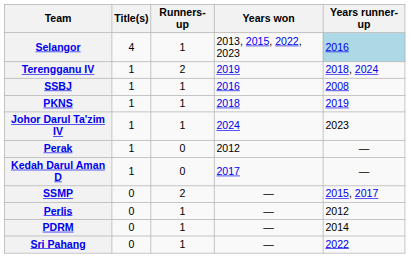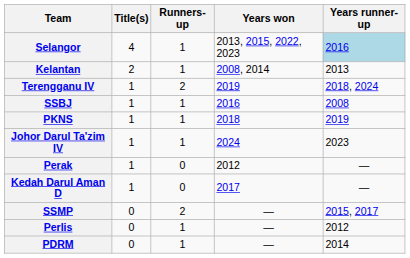 <table class="wikitable plainrowheaders sortable" style="text-align: center;">
 <tr>
 <th>Team</th>
 <th>Title(s)</th>
 <th>Runners-up</th>
 <th>Years won</th>
 <th>Years runner-up</th>
 </tr>
 <tr>
 <th scope="row"><a href='#'>Selangor</a></th>
 <td>4</td>
 <td>1</td>
 <td align="left">2013, <a href='#'>2015</a>, <a href='#'>2022</a>, 2023</td>
 <td align="left" style="background: lightblue;"><a href='#'>2016</a></td>
+</tr>
+<tr>
+<th scope="row"><a href='#'>Kelantan</a></th>
+<td>2</td>
+<td>1</td>
+<td align="left"><a href='#'>2008</a>, 2014</td>
+<td align="left">2013</td>
 </tr>
 <tr>
 <th scope="row"><a href='#'>Terengganu IV</a></th>
 <td>1</td>
 <td>2</td>
 <td align="left"><a href='#'>2019</a></td>
 <td align="left"><a href='#'>2018</a>, <a href='#'>2024</a></td>
 </tr>
 <tr>
 <th scope="row"><a href='#'>SSBJ</a></th>
 <td>1</td>
 <td>1</td>
 <td align="left"><a href='#'>2016</a></td>
 <td align="left"><a href='#'>2008</a></td>
 </tr>
 <tr>
 <th scope="row"><a href='#'>PKNS</a></th>
 <td>1</td>
 <td>1</td>
 <td align="left"><a href='#'>2018</a></td>
 <td align="left"><a href='#'>2019</a></td>
 </tr>
 <tr>
 <th scope="row"><a href='#'>Johor Darul Ta'zim IV</a></th>
 <td>1</td>
 <td>1</td>
 <td align="left"><a href='#'>2024</a></td>
 <td align="left">2023</td>
 </tr>
 <tr>
 <th scope="row"><a href='#'>Perak</a></th>
 <td>1</td>
 <td>0</td>
 <td align="left">2012</td>
 <td>—</td>
 </tr>
 <tr>
 <th scope="row"><a href='#'>Kedah Darul Aman D</a></th>
 <td>1</td>
 <td>0</td>
 <td align="left"><a href='#'>2017</a></td>
 <td>—</td>
 </tr>
 <tr>
 <th scope="row"><a href='#'>SSMP</a></th>
 <td>0</td>
 <td>2</td>
 <td>—</td>
 <td align="left"><a href='#'>2015</a>, <a href='#'>2017</a></td>
 </tr>
 <tr>
 <th scope="row"><a href='#'>Perlis</a></th>
 <td>0</td>
 <td>1</td>
 <td>—</td>
 <td align="left">2012</td>
 </tr>
 <tr>
 <th scope="row"><a href='#'>PDRM</a></th>
 <td>0</td>
 <td>1</td>
 <td>—</td>
 <td align="left">2014</td>
 </tr>
-<tr>
-<th scope="row"><a href='#'>Sri Pahang</a></th>
-<td>0</td>
-<td>1</td>
-<td>—</td>
-<td align="left"><a href='#'>2022</a></td>
-</tr>
 </table>
